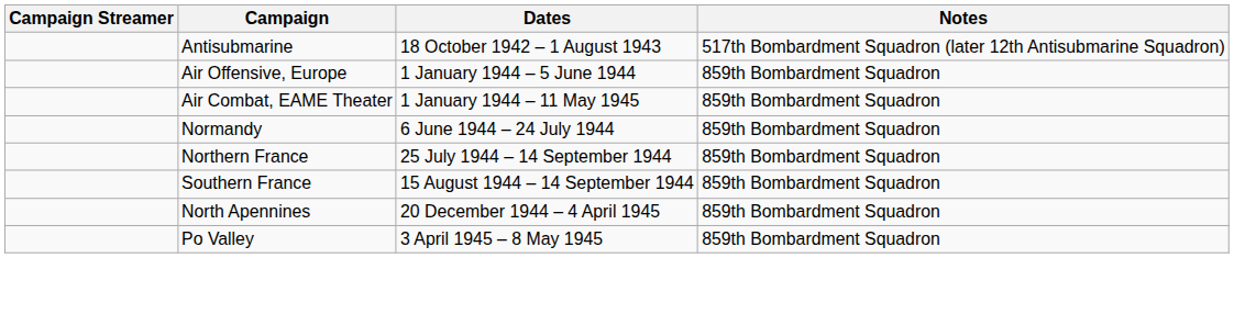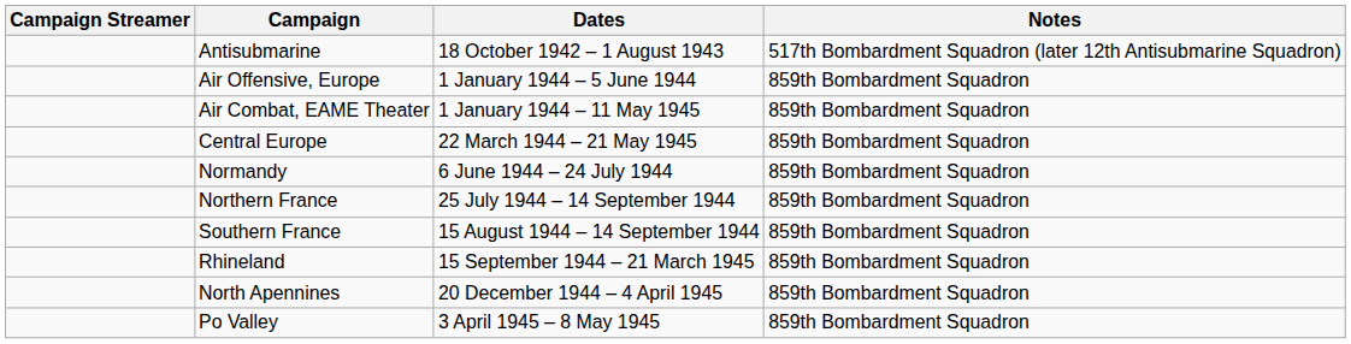 <table class="wikitable">
 <tr style="background:#efefef;">
 <th>Campaign Streamer</th>
 <th>Campaign</th>
 <th>Dates</th>
 <th>Notes</th>
 </tr>
 <tr>
 <td></td>
 <td>Antisubmarine</td>
 <td>18 October 1942 – 1 August 1943</td>
 <td>517th Bombardment Squadron (later 12th Antisubmarine Squadron)</td>
 </tr>
 <tr>
 <td></td>
 <td>Air Offensive, Europe</td>
 <td>1 January 1944 – 5 June 1944</td>
 <td>859th Bombardment Squadron</td>
 </tr>
 <tr>
 <td></td>
 <td>Air Combat, EAME Theater</td>
 <td>1 January 1944 – 11 May 1945</td>
 <td>859th Bombardment Squadron</td>
 </tr>
 <tr>
 <td></td>
+<td>Central Europe</td>
+<td>22 March 1944 – 21 May 1945</td>
+<td>859th Bombardment Squadron</td>
+</tr>
+<tr>
+<td></td>
 <td>Normandy</td>
 <td>6 June 1944 – 24 July 1944</td>
 <td>859th Bombardment Squadron</td>
 </tr>
 <tr>
 <td></td>
 <td>Northern France</td>
 <td>25 July 1944 – 14 September 1944</td>
 <td>859th Bombardment Squadron</td>
 </tr>
 <tr>
 <td></td>
 <td>Southern France</td>
 <td>15 August 1944 – 14 September 1944</td>
 <td>859th Bombardment Squadron</td>
 </tr>
 <tr>
 <td></td>
+<td>Rhineland</td>
+<td>15 September 1944 – 21 March 1945</td>
+<td>859th Bombardment Squadron</td>
+</tr>
+<tr>
+<td></td>
 <td>North Apennines</td>
 <td>20 December 1944 – 4 April 1945</td>
 <td>859th Bombardment Squadron</td>
 </tr>
 <tr>
 <td></td>
 <td>Po Valley</td>
 <td>3 April 1945 – 8 May 1945</td>
 <td>859th Bombardment Squadron</td>
 </tr>
 </table>
